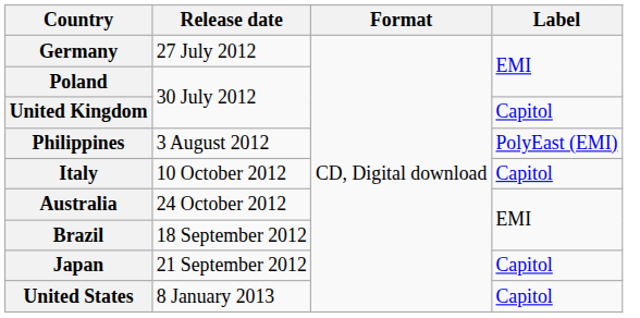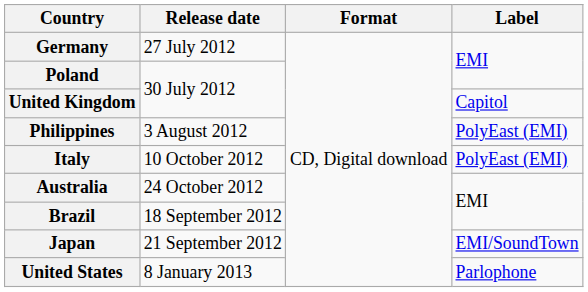 <table class="wikitable plainrowheaders">
 <tr>
 <th scope="col">Country</th>
 <th scope="col">Release date</th>
 <th scope="col">Format</th>
 <th scope="col">Label</th>
 </tr>
 <tr>
 <th scope="row">Germany</th>
 <td>27 July 2012</td>
 <td rowspan="9">CD, Digital download</td>
 <td rowspan="2"><a href='#'>EMI</a></td>
 </tr>
 <tr>
 <th scope="row">Poland</th>
 <td rowspan="2">30 July 2012</td>
 </tr>
 <tr>
 <th scope="row">United Kingdom</th>
 <td><a href='#'>Capitol</a></td>
 </tr>
 <tr>
 <th scope="row">Philippines</th>
 <td>3 August 2012</td>
 <td><a href='#'>PolyEast (EMI)</a></td>
 </tr>
 <tr>
 <th scope="row">Italy</th>
 <td>10 October 2012</td>
-<td><a href='#'>Capitol</a></td>
+<td><a href='#'>PolyEast (EMI)</a></td>
 </tr>
 <tr>
 <th scope="row">Australia</th>
 <td>24 October 2012</td>
 <td rowspan="2">EMI</td>
 </tr>
 <tr>
 <th scope="row">Brazil</th>
 <td>18 September 2012</td>
 </tr>
 <tr>
 <th scope="row">Japan</th>
 <td>21 September 2012</td>
-<td><a href='#'>Capitol</a></td>
+<td><a href='#'>EMI/SoundTown</a></td>
 </tr>
 <tr>
 <th scope="row">United States</th>
 <td>8 January 2013</td>
-<td><a href='#'>Capitol</a></td>
+<td><a href='#'>Parlophone</a></td>
 </tr>
 </table>
